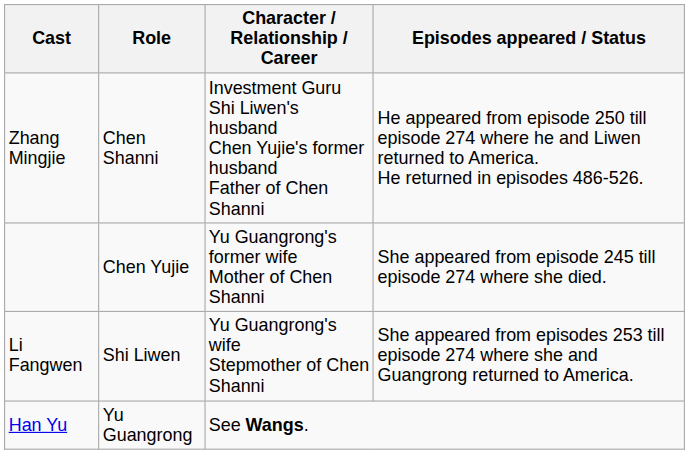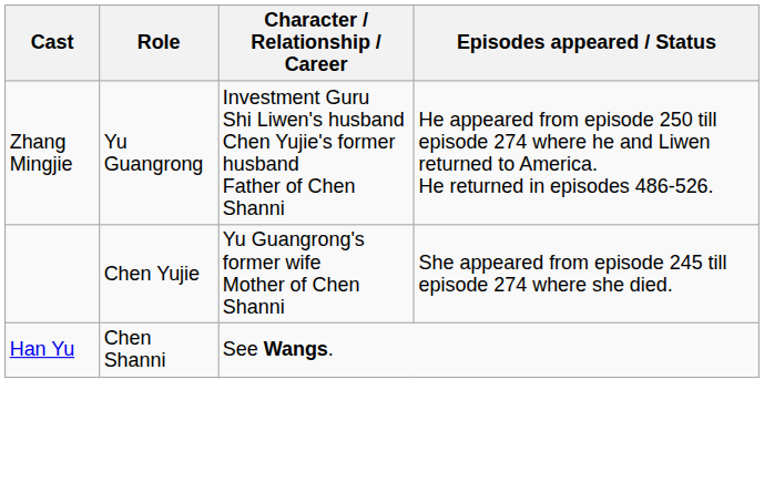 <table class="wikitable">
 <tr>
 <th>Cast</th>
 <th>Role</th>
 <th>Character / Relationship / Career</th>
 <th>Episodes appeared / Status</th>
 </tr>
 <tr>
 <td>Zhang Mingjie</td>
-<td>Chen Shanni</td>
+<td>Yu Guangrong</td>
 <td>Investment Guru<br>Shi Liwen's husband <br> Chen Yujie's former husband <br> Father of Chen Shanni</td>
 <td>He appeared from episode 250 till episode 274 where he and Liwen returned to America. <br>He returned in episodes 486-526.</td>
 </tr>
 <tr>
 <td></td>
 <td>Chen Yujie</td>
 <td>Yu Guangrong's former wife <br> Mother of Chen Shanni</td>
 <td>She appeared from episode 245 till episode 274 where she died.</td>
 </tr>
 <tr>
-<td>Li Fangwen</td>
-<td>Shi Liwen</td>
-<td>Yu Guangrong's wife <br> Stepmother of Chen Shanni</td>
-<td>She appeared from episodes 253 till episode 274 where she and Guangrong returned to America.</td>
-</tr>
-<tr>
 <td><a href='#'>Han Yu</a></td>
-<td>Yu Guangrong</td>
+<td>Chen Shanni</td>
 <td colspan=2>See <strong>Wangs</strong>.</td>
 </tr>
 </table>
